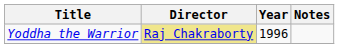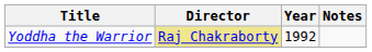 <table class="wikitable">
 <tr>
 <th>Title</th>
 <th>Director</th>
 <th>Year</th>
 <th>Notes</th>
 </tr>
 <tr>
 <td><em><a href='#'>Yoddha the Warrior</a></em></td>
 <td style="background: khaki;"><a href='#'>Raj Chakraborty</a></td>
-<td>1996</td>
+<td>1992</td>
 <td></td>
 </tr>
 <tr>
 </tr>
 </table>
